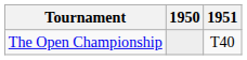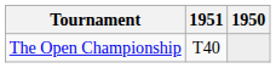 <table class="wikitable" style="font-size:95%;text-align:center;">
 <tr>
 <th>Tournament</th>
+<th>1951</th>
 <th>1950</th>
-<th>1951</th>
 </tr>
 <tr>
 <td align="left"><a href='#'>The Open Championship</a></td>
+<td>T40</td>
 <td style="background:#eeeeee;"></td>
-<td>T40</td>
 </tr>
 </table>
